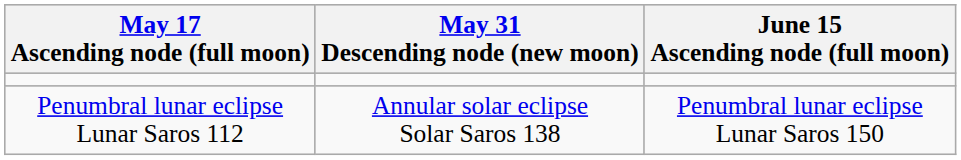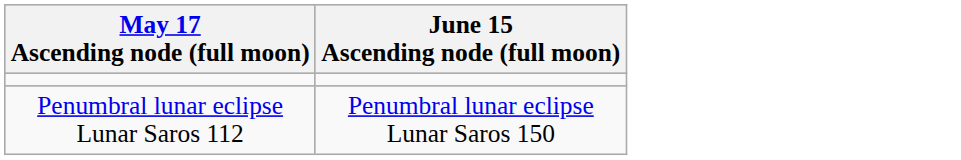 <table class="wikitable">
 <tr>
 <th><a href='#'>May 17</a><br>Ascending node (full moon)<br></th>
-<th><a href='#'>May 31</a><br>Descending node (new moon)<br></th>
 <th>June 15<br>Ascending node (full moon)<br></th>
 </tr>
 <tr>
 <td></td>
 <td></td>
-<td></td>
 </tr>
 <tr align=center>
 <td><a href='#'>Penumbral lunar eclipse</a><br>Lunar Saros 112</td>
-<td><a href='#'>Annular solar eclipse</a><br>Solar Saros 138</td>
 <td><a href='#'>Penumbral lunar eclipse</a><br>Lunar Saros 150</td>
 </tr>
 </table>
